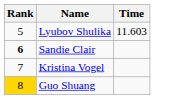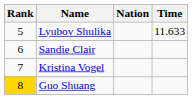 <table class="wikitable sortable" style="text-align:center">
 <tr>
 <th>Rank</th>
 <th>Name</th>
+<th>Nation</th>
 <th>Time</th>
 </tr>
 <tr>
 <td>5</td>
 <td align=left><a href='#'>Lyubov Shulika</a></td>
-<td>11.603</td>
+<td align=left></td>
+<td>11.633</td>
 </tr>
 <tr>
-<td><strong>6</strong></td>
+<td>6</td>
 <td align=left><a href='#'>Sandie Clair</a></td>
+<td align=left></td>
 <td></td>
 </tr>
 <tr>
 <td>7</td>
 <td align=left><a href='#'>Kristina Vogel</a></td>
+<td align=left></td>
 <td></td>
 </tr>
 <tr>
 <td style="background: gold;">8</td>
 <td align=left><a href='#'>Guo Shuang</a></td>
+<td align=left></td>
 <td></td>
 </tr>
 </table>
